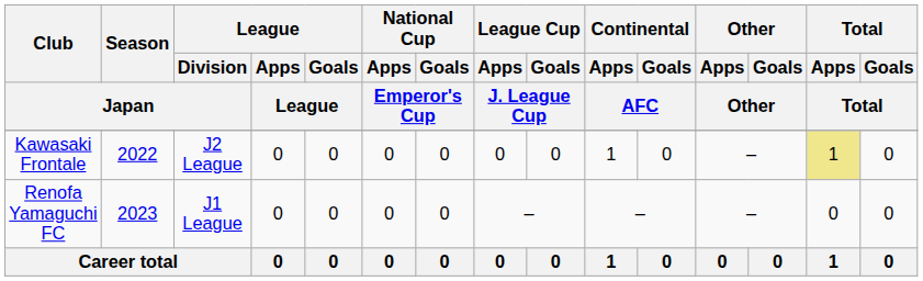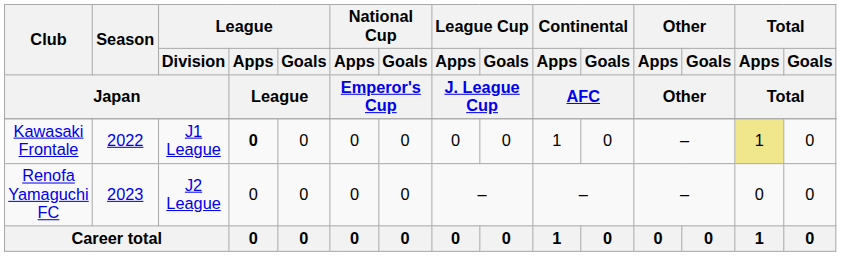 <table class="wikitable" style="text-align: center">
 <tr>
 <th rowspan="2">Club</th>
 <th rowspan="2">Season</th>
 <th colspan="3">League</th>
 <th colspan="2">National Cup</th>
 <th colspan="2">League Cup</th>
 <th colspan="2">Continental</th>
 <th colspan="2">Other</th>
 <th colspan="2">Total</th>
 </tr>
 <tr>
 <th>Division</th>
 <th>Apps</th>
 <th>Goals</th>
 <th>Apps</th>
 <th>Goals</th>
 <th>Apps</th>
 <th>Goals</th>
 <th>Apps</th>
 <th>Goals</th>
 <th>Apps</th>
 <th>Goals</th>
 <th>Apps</th>
 <th>Goals</th>
 </tr>
 <tr>
 <th colspan=3>Japan</th>
 <th colspan=2>League</th>
 <th colspan=2><a href='#'>Emperor's Cup</a></th>
 <th colspan=2><a href='#'>J. League Cup</a></th>
 <th colspan=2><a href='#'>AFC</a></th>
 <th colspan=2>Other</th>
 <th colspan=2>Total</th>
 </tr>
 <tr>
 </tr>
 <tr>
 <td><a href='#'>Kawasaki Frontale</a></td>
 <td><a href='#'>2022</a></td>
-<td><a href='#'>J2 League</a></td>
-<td>0</td>
+<td><a href='#'>J1 League</a></td>
+<td><strong>0</strong></td>
 <td>0</td>
 <td>0</td>
 <td>0</td>
 <td>0</td>
 <td>0</td>
 <td>1</td>
 <td>0</td>
 <td colspan="2">–</td>
 <td style="background: khaki;">1</td>
 <td>0</td>
 </tr>
 <tr>
 <td><a href='#'>Renofa Yamaguchi FC</a></td>
 <td><a href='#'>2023</a></td>
-<td><a href='#'>J1 League</a></td>
+<td><a href='#'>J2 League</a></td>
 <td>0</td>
 <td>0</td>
 <td>0</td>
 <td>0</td>
 <td colspan="2">–</td>
 <td colspan="2">–</td>
 <td colspan="2">–</td>
 <td>0</td>
 <td>0</td>
 </tr>
 <tr>
 <th colspan=3>Career total</th>
 <th>0</th>
 <th>0</th>
 <th>0</th>
 <th>0</th>
 <th>0</th>
 <th>0</th>
 <th>1</th>
 <th>0</th>
 <th>0</th>
 <th>0</th>
 <th>1</th>
 <th>0</th>
 </tr>
 </table>
